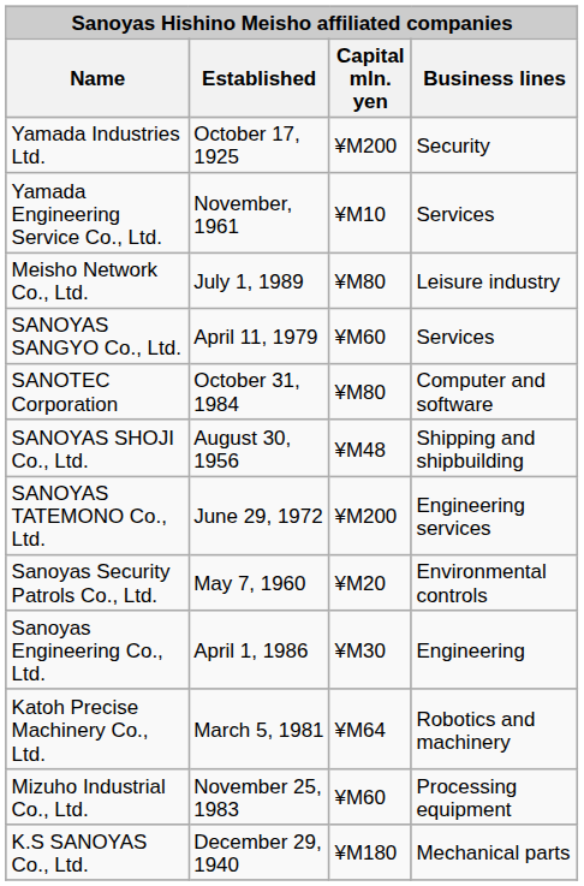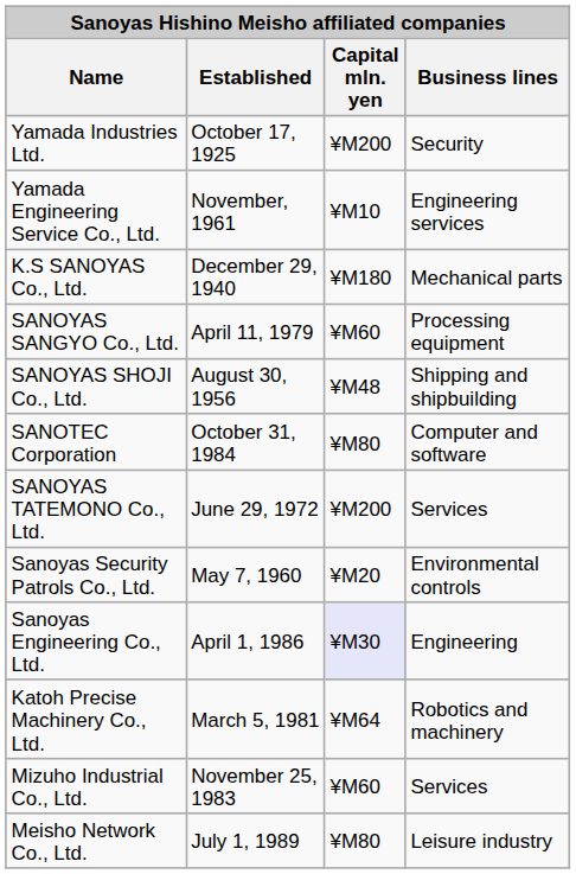 <table class="wikitable" style="float:right;width:300px;font-size:8pt; margin-left:15px">
 <tr bgcolor="#CCCCCC" align="center">
 <td colspan="4"><strong>Sanoyas Hishino Meisho affiliated companies</strong></td>
 </tr>
 <tr bgcolor="#CCCCCC" align="center">
 <th>Name</th>
 <th>Established</th>
 <th>Capital<br>mln. yen</th>
 <th>Business lines</th>
 </tr>
 <tr>
 <td>Yamada Industries Ltd.</td>
 <td>October 17, 1925</td>
 <td>¥M200</td>
 <td>Security</td>
 </tr>
 <tr>
 <td>Yamada Engineering Service Co., Ltd.</td>
 <td>November, 1961</td>
 <td>¥M10</td>
-<td>Services</td>
+<td>Engineering services</td>
 </tr>
 <tr>
-<td>Meisho Network Co., Ltd.</td>
-<td>July 1, 1989</td>
-<td>¥M80</td>
-<td>Leisure industry</td>
+<td>K.S SANOYAS Co., Ltd.</td>
+<td>December 29, 1940</td>
+<td>¥M180</td>
+<td>Mechanical parts</td>
 </tr>
 <tr>
 <td>SANOYAS SANGYO Co., Ltd.</td>
 <td>April 11, 1979</td>
 <td>¥M60</td>
-<td>Services</td>
+<td>Processing equipment</td>
+</tr>
+<tr>
+<td>SANOYAS SHOJI Co., Ltd.</td>
+<td>August 30, 1956</td>
+<td>¥M48</td>
+<td>Shipping and shipbuilding</td>
 </tr>
 <tr>
 <td>SANOTEC Corporation</td>
 <td>October 31, 1984</td>
 <td>¥M80</td>
 <td>Computer and software</td>
 </tr>
 <tr>
-<td>SANOYAS SHOJI Co., Ltd.</td>
-<td>August 30, 1956</td>
-<td>¥M48</td>
-<td>Shipping and shipbuilding</td>
-</tr>
-<tr>
 <td>SANOYAS TATEMONO Co., Ltd.</td>
 <td>June 29, 1972</td>
 <td>¥M200</td>
-<td>Engineering services</td>
+<td>Services</td>
 </tr>
 <tr>
 <td>Sanoyas Security Patrols Co., Ltd.</td>
 <td>May 7, 1960</td>
 <td>¥M20</td>
 <td>Environmental controls</td>
 </tr>
 <tr>
 <td>Sanoyas Engineering Co., Ltd.</td>
 <td>April 1, 1986</td>
-<td>¥M30</td>
+<td style="background: lavender;">¥M30</td>
 <td>Engineering</td>
 </tr>
 <tr>
 <td>Katoh Precise Machinery Co., Ltd.</td>
 <td>March 5, 1981</td>
 <td>¥M64</td>
 <td>Robotics and machinery</td>
 </tr>
 <tr>
 <td>Mizuho Industrial Co., Ltd.</td>
 <td>November 25, 1983</td>
 <td>¥M60</td>
-<td>Processing equipment</td>
+<td>Services</td>
 </tr>
 <tr>
-<td>K.S SANOYAS Co., Ltd.</td>
-<td>December 29, 1940</td>
-<td>¥M180</td>
-<td>Mechanical parts</td>
+<td>Meisho Network Co., Ltd.</td>
+<td>July 1, 1989</td>
+<td>¥M80</td>
+<td>Leisure industry</td>
 </tr>
 </table>
